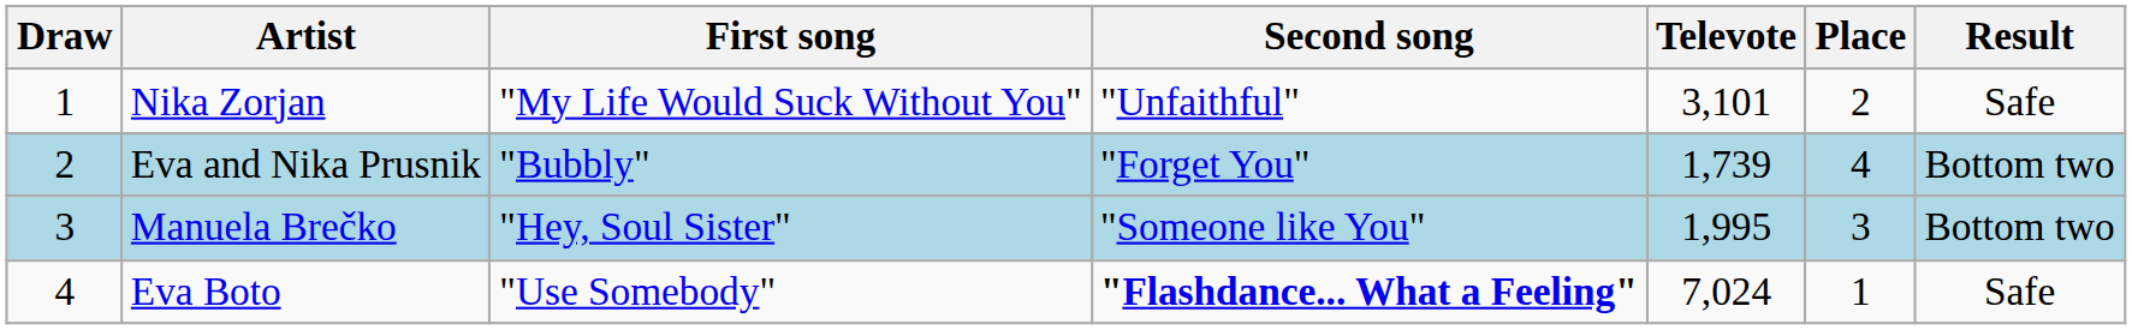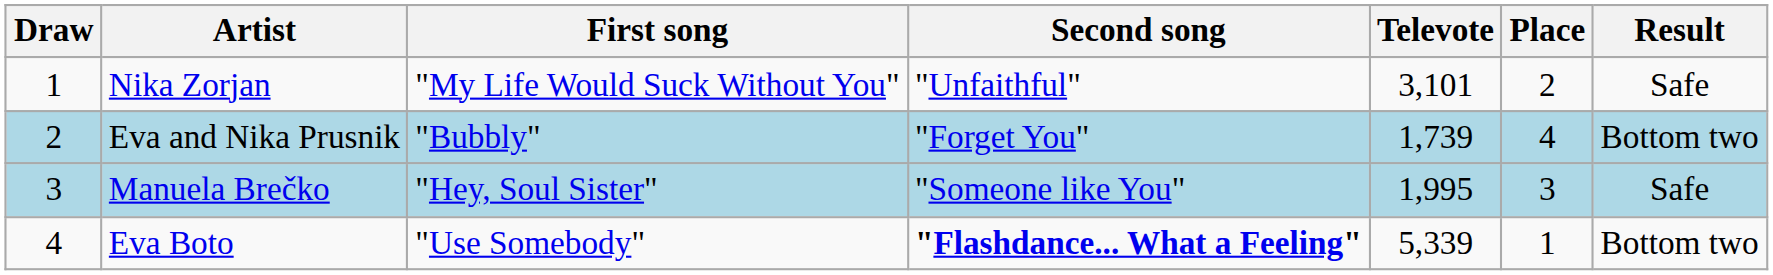 <table class="sortable wikitable" style="margin: 1em auto 1em auto; text-align:center;">
 <tr>
 <th>Draw</th>
 <th>Artist</th>
 <th>First song </th>
 <th>Second song </th>
 <th>Televote</th>
 <th>Place</th>
 <th>Result</th>
 </tr>
 <tr>
 <td>1</td>
 <td align="left"><a href='#'>Nika Zorjan</a></td>
 <td align="left">"<a href='#'>My Life Would Suck Without You</a>" </td>
 <td align="left">"<a href='#'>Unfaithful</a>" </td>
 <td>3,101</td>
 <td>2</td>
 <td>Safe</td>
 </tr>
 <tr bgcolor="lightblue">
 <td>2</td>
 <td align="left">Eva and Nika Prusnik</td>
 <td align="left">"<a href='#'>Bubbly</a>" </td>
 <td align="left">"<a href='#'>Forget You</a>" </td>
 <td>1,739</td>
 <td>4</td>
 <td>Bottom two</td>
 </tr>
 <tr bgcolor="lightblue">
 <td>3</td>
 <td align="left"><a href='#'>Manuela Brečko</a></td>
 <td align="left">"<a href='#'>Hey, Soul Sister</a>" </td>
 <td align="left">"<a href='#'>Someone like You</a>" </td>
 <td>1,995</td>
 <td>3</td>
-<td>Bottom two</td>
+<td>Safe</td>
 </tr>
 <tr>
 <td>4</td>
 <td align="left"><a href='#'>Eva Boto</a></td>
 <td align="left">"<a href='#'>Use Somebody</a>" </td>
 <td align="left"><strong>"<a href='#'>Flashdance... What a Feeling</a>" </strong></td>
-<td>7,024</td>
+<td>5,339</td>
 <td>1</td>
-<td>Safe</td>
+<td>Bottom two</td>
 </tr>
 </table>
